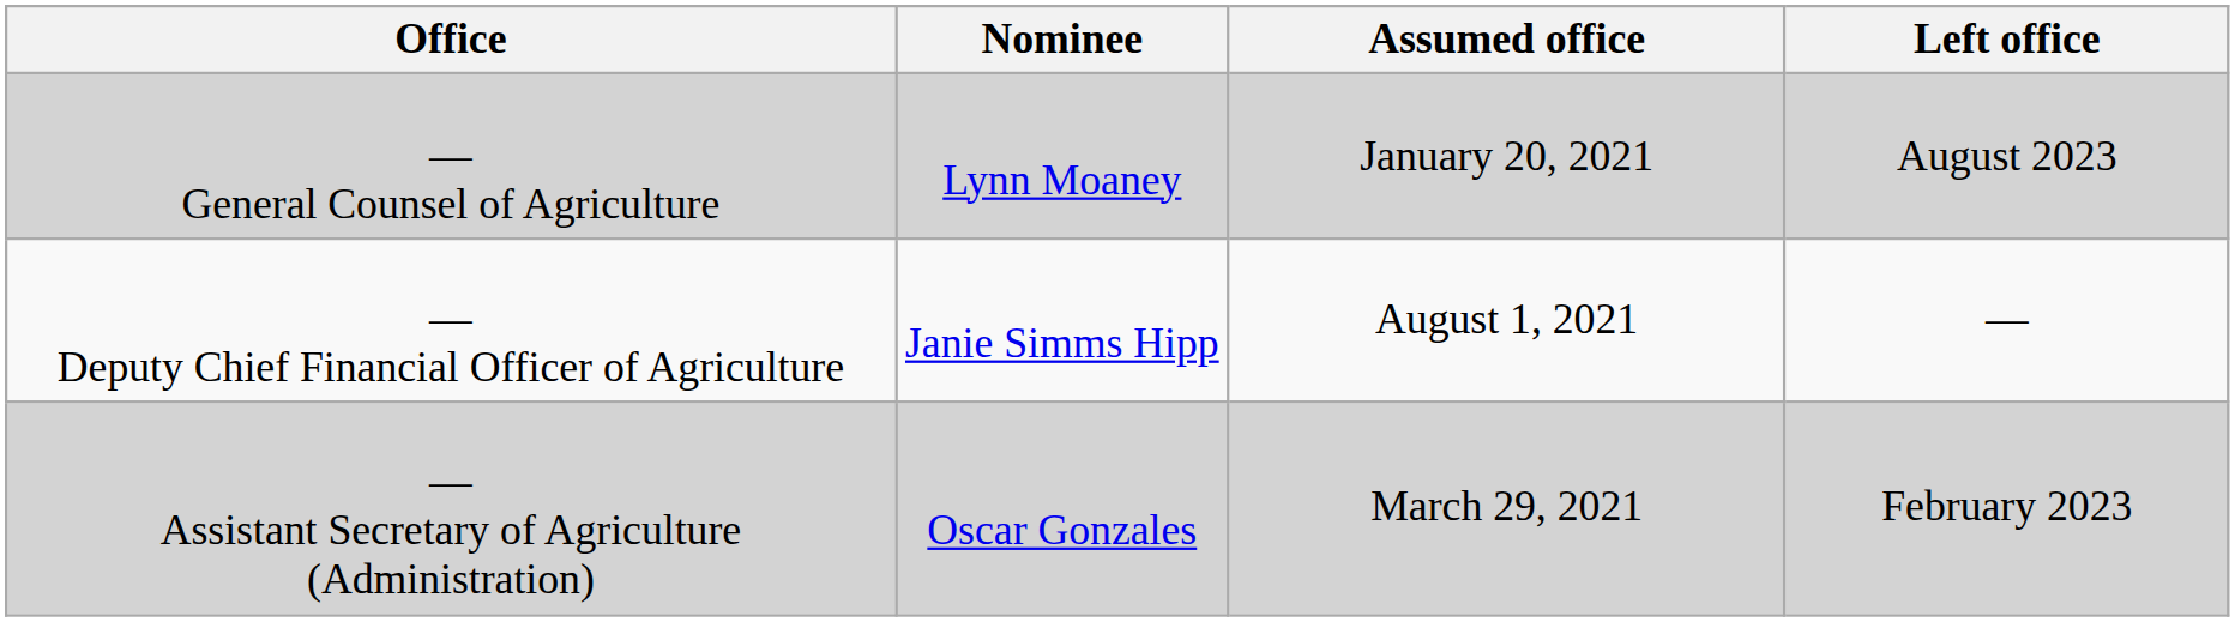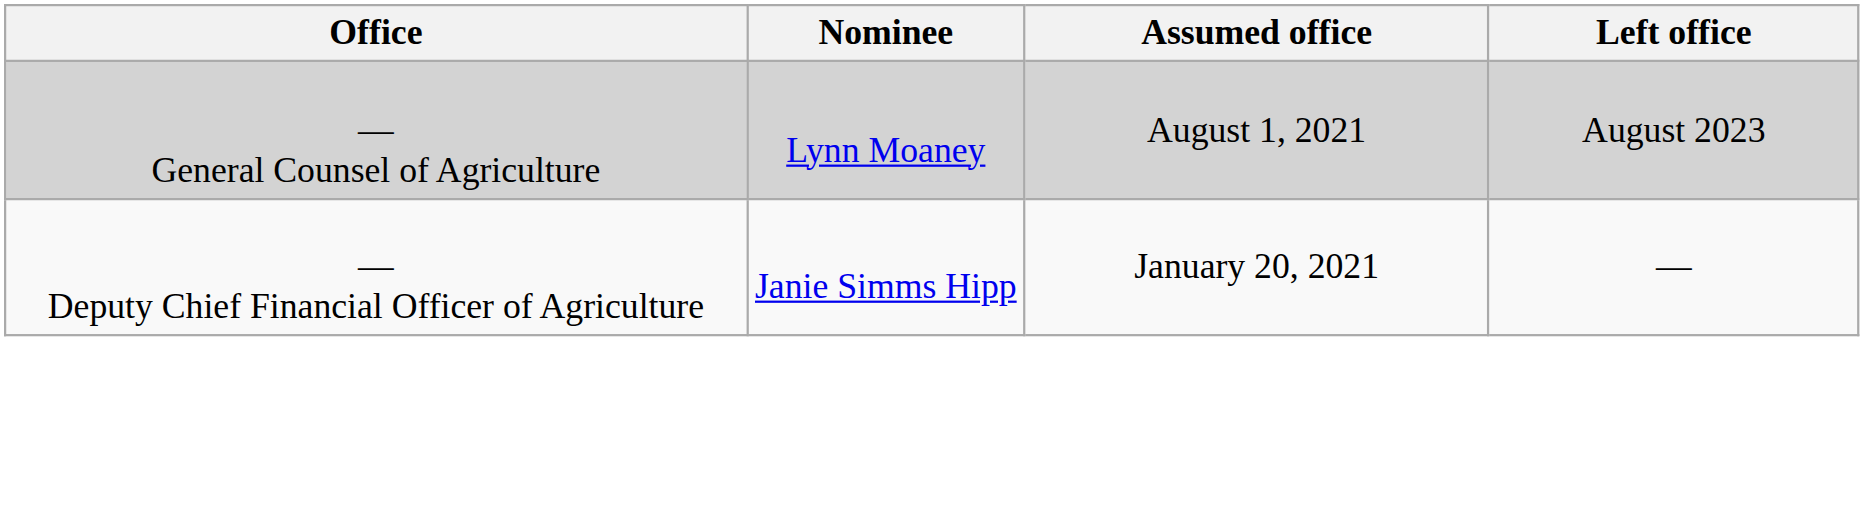 <table class="wikitable sortable" style="text-align:center">
 <tr>
 <th style="width:40%;">Office</th>
 <th style="width:15%;">Nominee</th>
 <th style="width:25%;" data-sort-type="date">Assumed office</th>
 <th style="width:20%;" data-sort-type="date">Left office</th>
 </tr>
 <tr style="background:lightgray;">
 <td><br>—<br>General Counsel of Agriculture</td>
 <td><br><a href='#'>Lynn Moaney</a></td>
-<td>January 20, 2021</td>
+<td>August 1, 2021<br></td>
 <td>August 2023</td>
 </tr>
 <tr>
 <td><br>—<br>Deputy Chief Financial Officer of Agriculture</td>
 <td><br><a href='#'>Janie Simms Hipp</a></td>
-<td>August 1, 2021<br></td>
+<td>January 20, 2021</td>
 <td>—</td>
 </tr>
-<tr style="background:lightgray;">
-<td><br>—<br>Assistant Secretary of Agriculture<br>(Administration)</td>
-<td><br><a href='#'>Oscar Gonzales</a></td>
-<td>March 29, 2021</td>
-<td>February 2023</td>
-</tr>
 </table>
